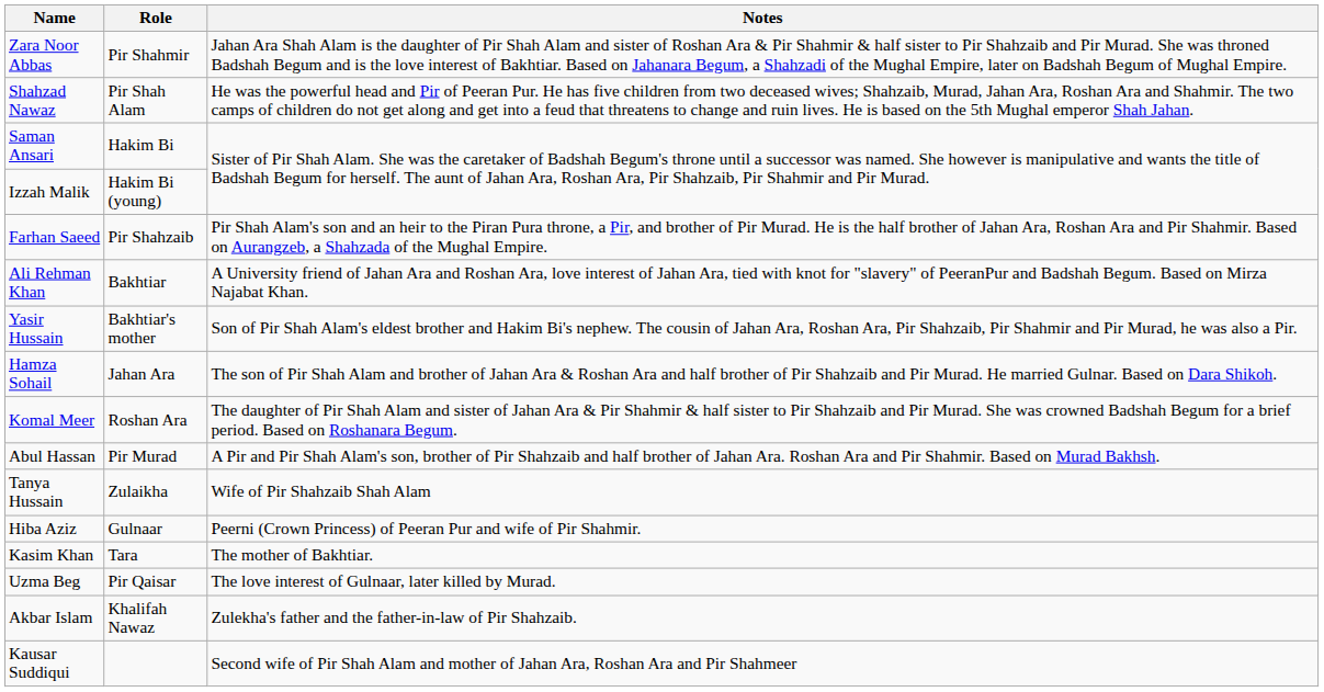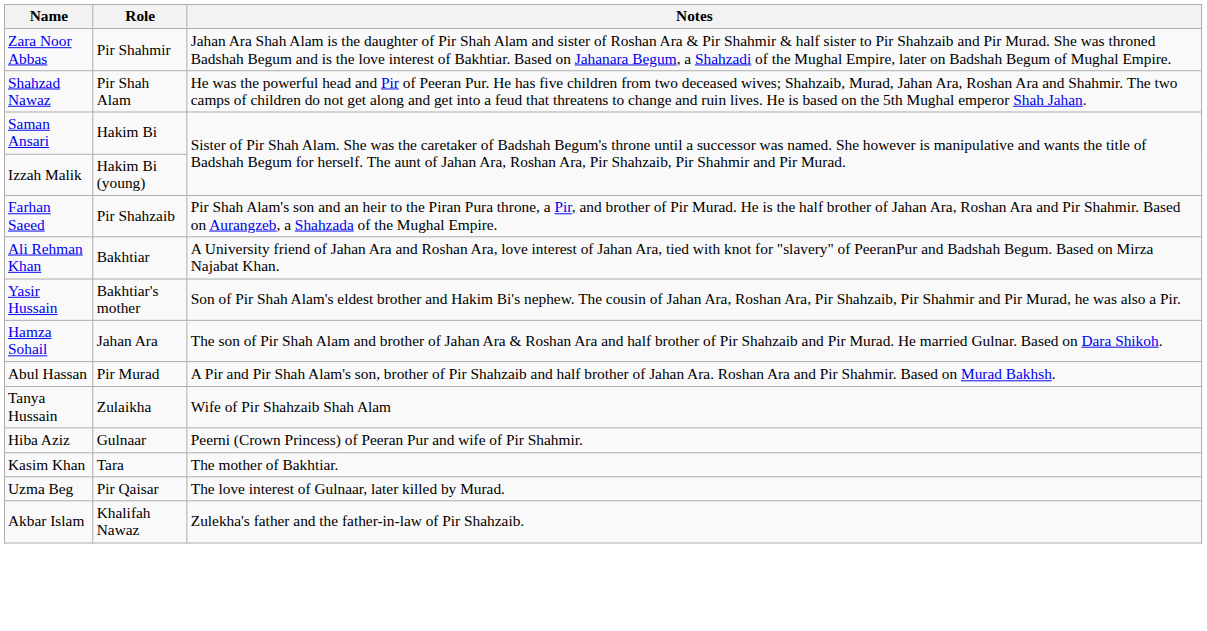 <table class="wikitable">
 <tr>
 <th>Name</th>
 <th>Role</th>
 <th>Notes</th>
 </tr>
 <tr>
 <td><a href='#'>Zara Noor Abbas</a></td>
 <td>Pir Shahmir</td>
 <td>Jahan Ara Shah Alam is the daughter of Pir Shah Alam and sister of Roshan Ara & Pir Shahmir & half sister to Pir Shahzaib and Pir Murad. She was throned Badshah Begum and is the love interest of Bakhtiar. Based on <a href='#'>Jahanara Begum</a>, a <a href='#'>Shahzadi</a> of the Mughal Empire, later on Badshah Begum of Mughal Empire.</td>
 </tr>
 <tr>
 <td><a href='#'>Shahzad Nawaz</a></td>
 <td>Pir Shah Alam</td>
 <td>He was the powerful head and <a href='#'>Pir</a> of Peeran Pur. He has five children from two deceased wives; Shahzaib, Murad, Jahan Ara, Roshan Ara and Shahmir. The two camps of children do not get along and get into a feud that threatens to change and ruin lives. He is based on the 5th Mughal emperor <a href='#'>Shah Jahan</a>.</td>
 </tr>
 <tr>
 <td><a href='#'>Saman Ansari</a></td>
 <td>Hakim Bi</td>
 <td rowspan=2>Sister of Pir Shah Alam. She was the caretaker of Badshah Begum's throne until a successor was named. She however is manipulative and wants the title of Badshah Begum for herself. The aunt of Jahan Ara, Roshan Ara, Pir Shahzaib, Pir Shahmir and Pir Murad.</td>
 </tr>
 <tr>
 <td>Izzah Malik</td>
 <td>Hakim Bi (young)</td>
 </tr>
 <tr>
 <td><a href='#'>Farhan Saeed</a></td>
 <td>Pir Shahzaib</td>
 <td>Pir Shah Alam's son and an heir to the Piran Pura throne, a <a href='#'>Pir</a>, and brother of Pir Murad. He is the half brother of Jahan Ara, Roshan Ara and Pir Shahmir. Based on <a href='#'>Aurangzeb</a>, a <a href='#'>Shahzada</a> of the Mughal Empire.</td>
 </tr>
 <tr>
 <td><a href='#'>Ali Rehman Khan</a></td>
 <td>Bakhtiar</td>
 <td>A University friend of Jahan Ara and Roshan Ara, love interest of Jahan Ara, tied with knot for "slavery" of PeeranPur and Badshah Begum. Based on Mirza Najabat Khan.</td>
 </tr>
 <tr>
 <td><a href='#'>Yasir Hussain</a></td>
 <td>Bakhtiar's mother</td>
 <td>Son of Pir Shah Alam's eldest brother and Hakim Bi's nephew. The cousin of Jahan Ara, Roshan Ara, Pir Shahzaib, Pir Shahmir and Pir Murad, he was also a Pir.</td>
 </tr>
 <tr>
 <td><a href='#'>Hamza Sohail</a></td>
 <td>Jahan Ara</td>
 <td>The son of Pir Shah Alam and brother of Jahan Ara & Roshan Ara and half brother of Pir Shahzaib and Pir Murad. He married Gulnar. Based on <a href='#'>Dara Shikoh</a>.</td>
 </tr>
 <tr>
-<td><a href='#'>Komal Meer</a></td>
-<td>Roshan Ara</td>
-<td>The daughter of Pir Shah Alam and sister of Jahan Ara & Pir Shahmir & half sister to Pir Shahzaib and Pir Murad. She was crowned Badshah Begum for a brief period. Based on <a href='#'>Roshanara Begum</a>.</td>
-</tr>
-<tr>
 <td>Abul Hassan</td>
 <td>Pir Murad</td>
 <td>A Pir and Pir Shah Alam's son, brother of Pir Shahzaib and half brother of Jahan Ara. Roshan Ara and Pir Shahmir. Based on <a href='#'>Murad Bakhsh</a>.</td>
 </tr>
 <tr>
 <td>Tanya Hussain</td>
 <td>Zulaikha</td>
 <td>Wife of Pir Shahzaib Shah Alam</td>
 </tr>
 <tr>
 <td>Hiba Aziz</td>
 <td>Gulnaar</td>
 <td>Peerni (Crown Princess) of Peeran Pur and wife of Pir Shahmir.</td>
 </tr>
 <tr>
 <td>Kasim Khan</td>
 <td>Tara</td>
 <td>The mother of Bakhtiar.</td>
 </tr>
 <tr>
 <td>Uzma Beg</td>
 <td>Pir Qaisar</td>
 <td>The love interest of Gulnaar, later killed by Murad.</td>
 </tr>
 <tr>
 <td>Akbar Islam</td>
 <td>Khalifah Nawaz</td>
 <td>Zulekha's father and the father-in-law of Pir Shahzaib.</td>
 </tr>
-<tr>
-<td>Kausar Suddiqui</td>
-<td></td>
-<td>Second wife of Pir Shah Alam and mother of Jahan Ara, Roshan Ara and Pir Shahmeer</td>
-</tr>
 </table>
